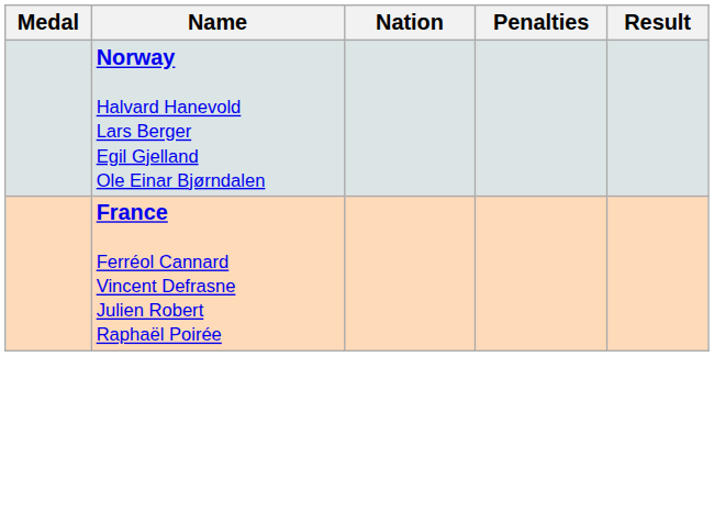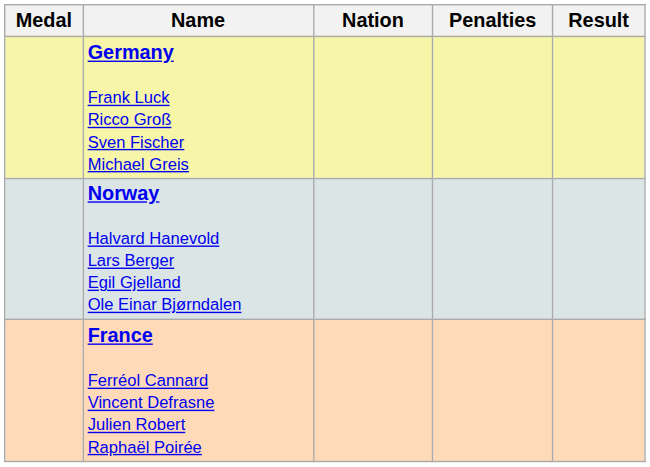 <table class=wikitable style="border:1px solid #AAAAAA;font-size:90%">
 <tr bgcolor="#E4E4E4">
 <th style="border-bottom:1px solid #AAAAAA" width=50>Medal</th>
 <th style="border-bottom:1px solid #AAAAAA" width=160>Name</th>
 <th style="border-bottom:1px solid #AAAAAA" width=80>Nation</th>
 <th style="border-bottom:1px solid #AAAAAA" width=80>Penalties</th>
 <th style="border-bottom:1px solid #AAAAAA" width=60>Result</th>
+</tr>
+<tr bgcolor="#F7F6A8">
+<td align="center"></td>
+<td><strong><a href='#'>Germany</a></strong><br><br><small><a href='#'>Frank Luck</a><br><a href='#'>Ricco Groß</a><br><a href='#'>Sven Fischer</a><br><a href='#'>Michael Greis</a></small></td>
+<td></td>
+<td align="center"></td>
+<td align="center"></td>
 </tr>
 <tr bgcolor="#DCE5E5">
 <td align="center"></td>
 <td><strong><a href='#'>Norway</a></strong><br><br><small><a href='#'>Halvard Hanevold</a><br><a href='#'>Lars Berger</a><br><a href='#'>Egil Gjelland</a><br><a href='#'>Ole Einar Bjørndalen</a></small></td>
 <td></td>
 <td align="center"></td>
 <td align="right"></td>
 </tr>
 <tr bgcolor="#FFDAB9">
 <td align="center"></td>
 <td><strong><a href='#'>France</a></strong><br><br><small><a href='#'>Ferréol Cannard</a><br><a href='#'>Vincent Defrasne</a><br><a href='#'>Julien Robert</a><br><a href='#'>Raphaël Poirée</a></small></td>
 <td></td>
 <td align="center"></td>
 <td align="right"></td>
 </tr>
 </table>
